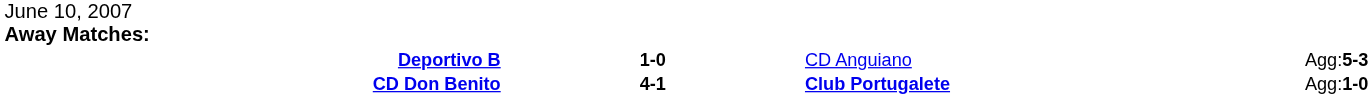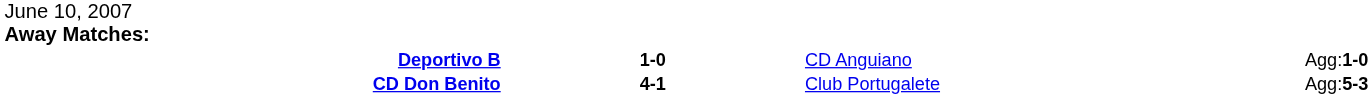 <table width=100% cellspacing=1>
 <tr>
 <th width=20%></th>
 <th width=12%></th>
 <th width=20%></th>
 <th></th>
 </tr>
 <tr>
 <td>June 10, 2007<br><strong>Away Matches:</strong></td>
 </tr>
 <tr style=font-size:90%>
 <td align=right><strong><a href='#'>Deportivo B</a></strong></td>
 <td align=center><strong>1-0</strong></td>
 <td><a href='#'>CD Anguiano</a></td>
-<td>Agg:<strong>5-3</strong></td>
+<td>Agg:<strong>1-0</strong></td>
 </tr>
 <tr style=font-size:90%>
 <td align=right><strong><a href='#'>CD Don Benito</a></strong></td>
 <td align=center><strong>4-1</strong></td>
-<td><strong><a href='#'>Club Portugalete</a></strong></td>
-<td>Agg:<strong>1-0</strong></td>
+<td><a href='#'>Club Portugalete</a></td>
+<td>Agg:<strong>5-3</strong></td>
 </tr>
 </table>
